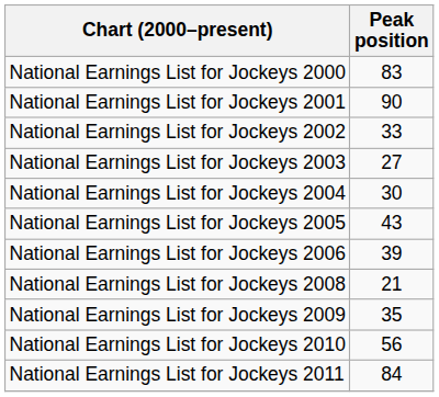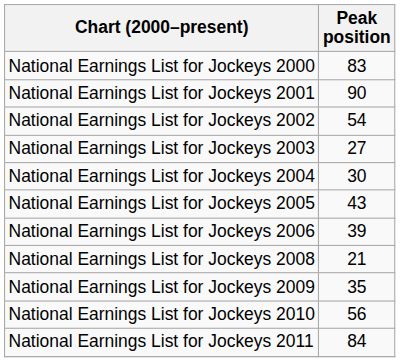 <table class="wikitable sortable">
 <tr>
 <th>Chart (2000–present)</th>
 <th>Peak<br>position</th>
 </tr>
 <tr>
 <td>National Earnings List for Jockeys 2000</td>
 <td style="text-align:center;">83</td>
 </tr>
 <tr>
 <td>National Earnings List for Jockeys 2001</td>
 <td style="text-align:center;">90</td>
 </tr>
 <tr>
 <td>National Earnings List for Jockeys 2002</td>
-<td style="text-align:center;">33</td>
+<td style="text-align:center;">54</td>
 </tr>
 <tr>
 <td>National Earnings List for Jockeys 2003</td>
 <td style="text-align:center;">27</td>
 </tr>
 <tr>
 <td>National Earnings List for Jockeys 2004</td>
 <td style="text-align:center;">30</td>
 </tr>
 <tr>
 <td>National Earnings List for Jockeys 2005</td>
 <td style="text-align:center;">43</td>
 </tr>
 <tr>
 <td>National Earnings List for Jockeys 2006</td>
 <td style="text-align:center;">39</td>
 </tr>
 <tr>
 <td>National Earnings List for Jockeys 2008</td>
 <td style="text-align:center;">21</td>
 </tr>
 <tr>
 <td>National Earnings List for Jockeys 2009</td>
 <td style="text-align:center;">35</td>
 </tr>
 <tr>
 <td>National Earnings List for Jockeys 2010</td>
 <td style="text-align:center;">56</td>
 </tr>
 <tr>
 <td>National Earnings List for Jockeys 2011</td>
 <td style="text-align:center;">84</td>
 </tr>
 <tr>
 </tr>
 </table>
